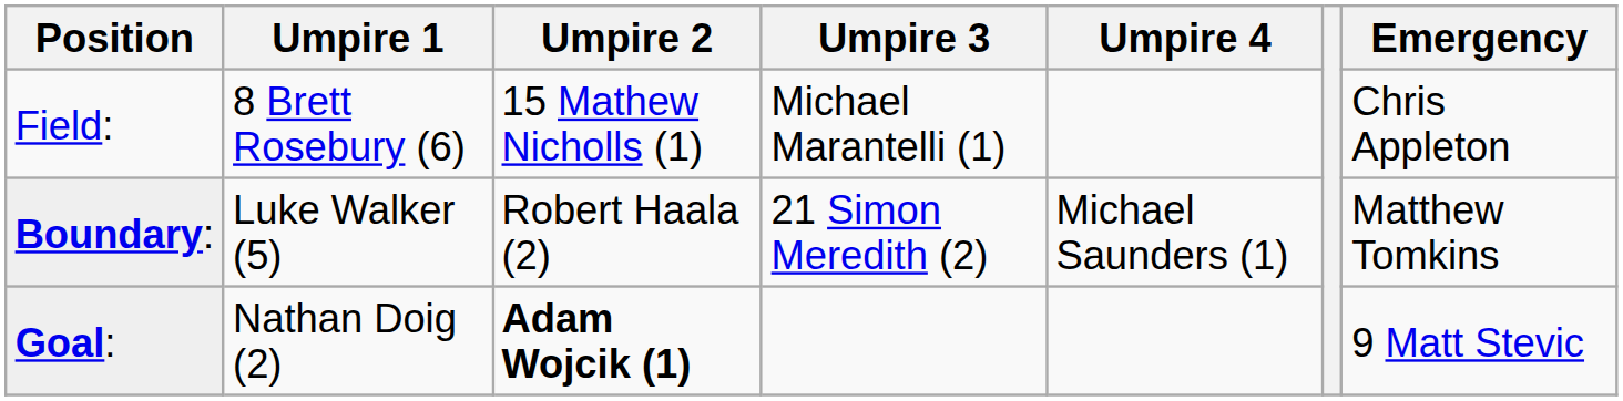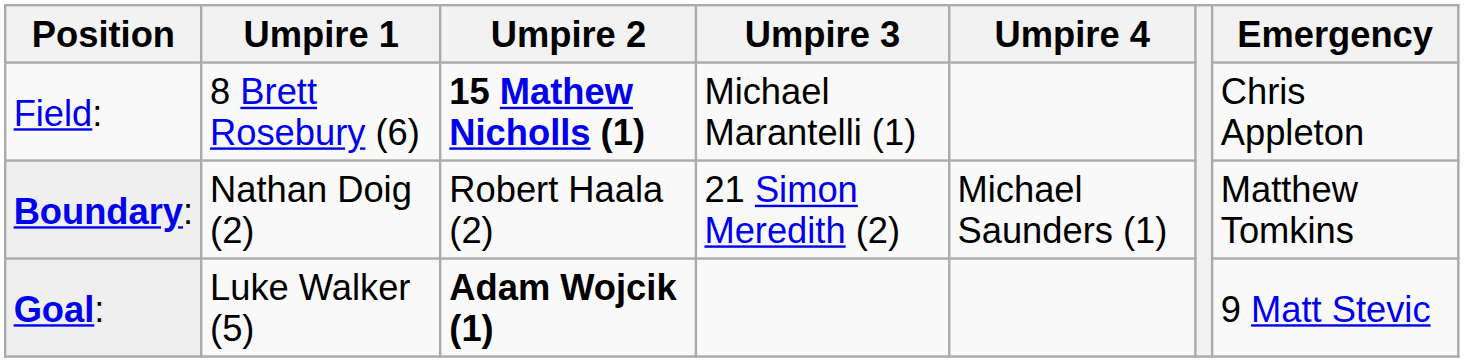 <table class="wikitable" style="font-size: 95%;">
 <tr>
 <th>Position</th>
 <th>Umpire 1</th>
 <th>Umpire 2</th>
 <th>Umpire 3</th>
 <th>Umpire 4</th>
 <th rowspan="4"></th>
 <th>Emergency</th>
 </tr>
 <tr>
 <td><a href='#'>Field</a>:</td>
 <td>8 <a href='#'>Brett Rosebury</a> (6)</td>
-<td>15 <a href='#'>Mathew Nicholls</a> (1)</td>
+<td><strong>15 <a href='#'>Mathew Nicholls</a> (1)</strong></td>
 <td>Michael Marantelli (1)</td>
 <td></td>
 <td>Chris Appleton</td>
 </tr>
 <tr>
 <td style="background:#efefef;"><strong><a href='#'>Boundary</a></strong>:</td>
-<td>Luke Walker (5)</td>
+<td>Nathan Doig (2)</td>
 <td>Robert Haala (2)</td>
 <td>21 <a href='#'>Simon Meredith</a> (2)</td>
 <td>Michael Saunders (1)</td>
 <td>Matthew Tomkins</td>
 </tr>
 <tr>
 <td style="background:#efefef;"><strong><a href='#'>Goal</a></strong>:</td>
-<td>Nathan Doig (2)</td>
+<td>Luke Walker (5)</td>
 <td><strong>Adam Wojcik (1)</strong></td>
 <td></td>
 <td></td>
 <td>9 <a href='#'>Matt Stevic</a></td>
 </tr>
 </table>
